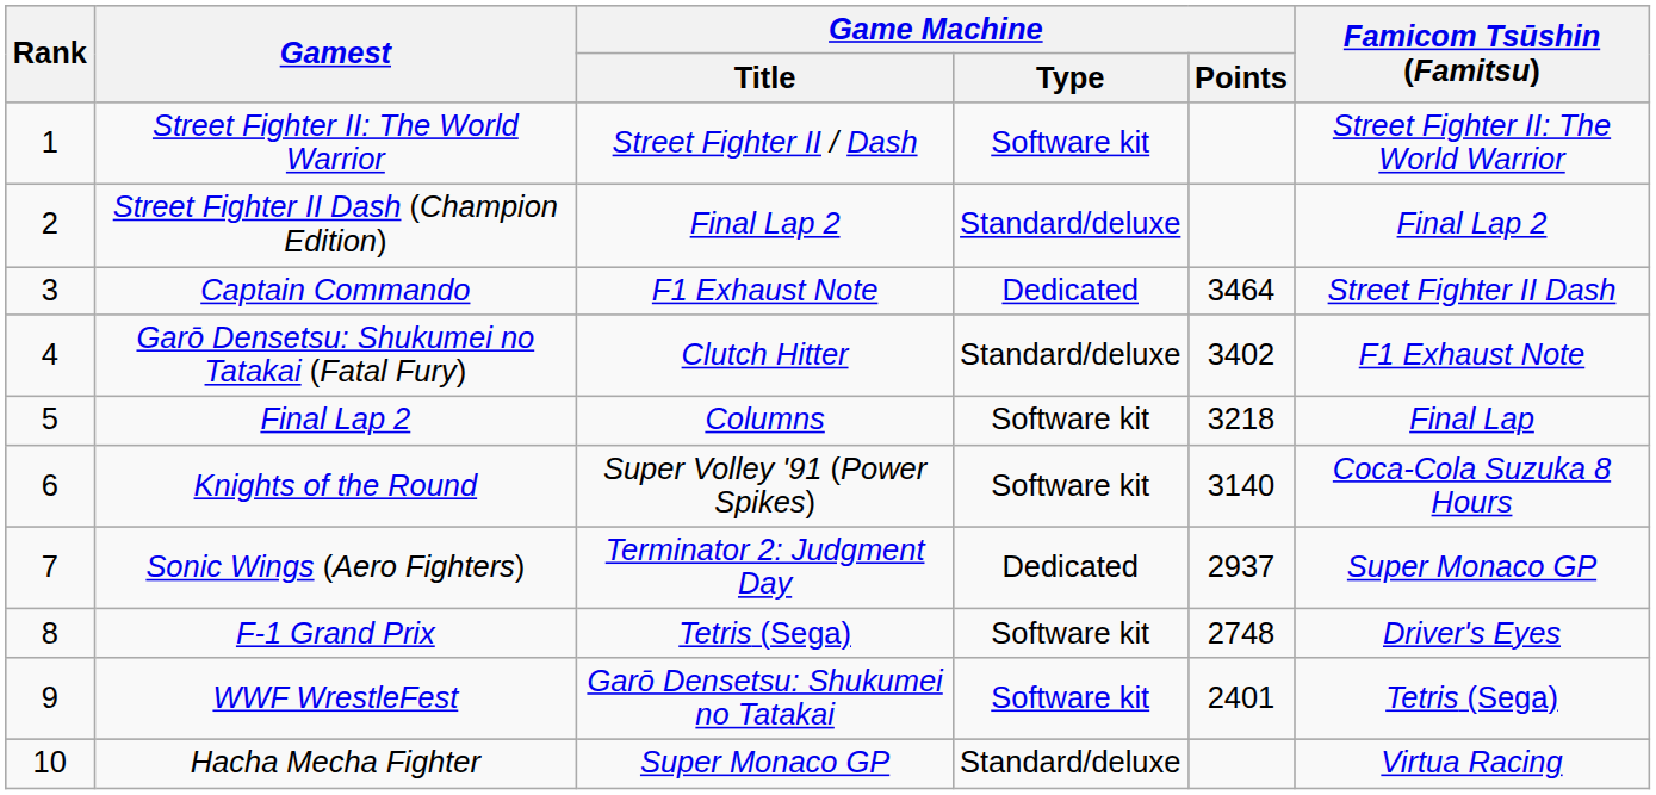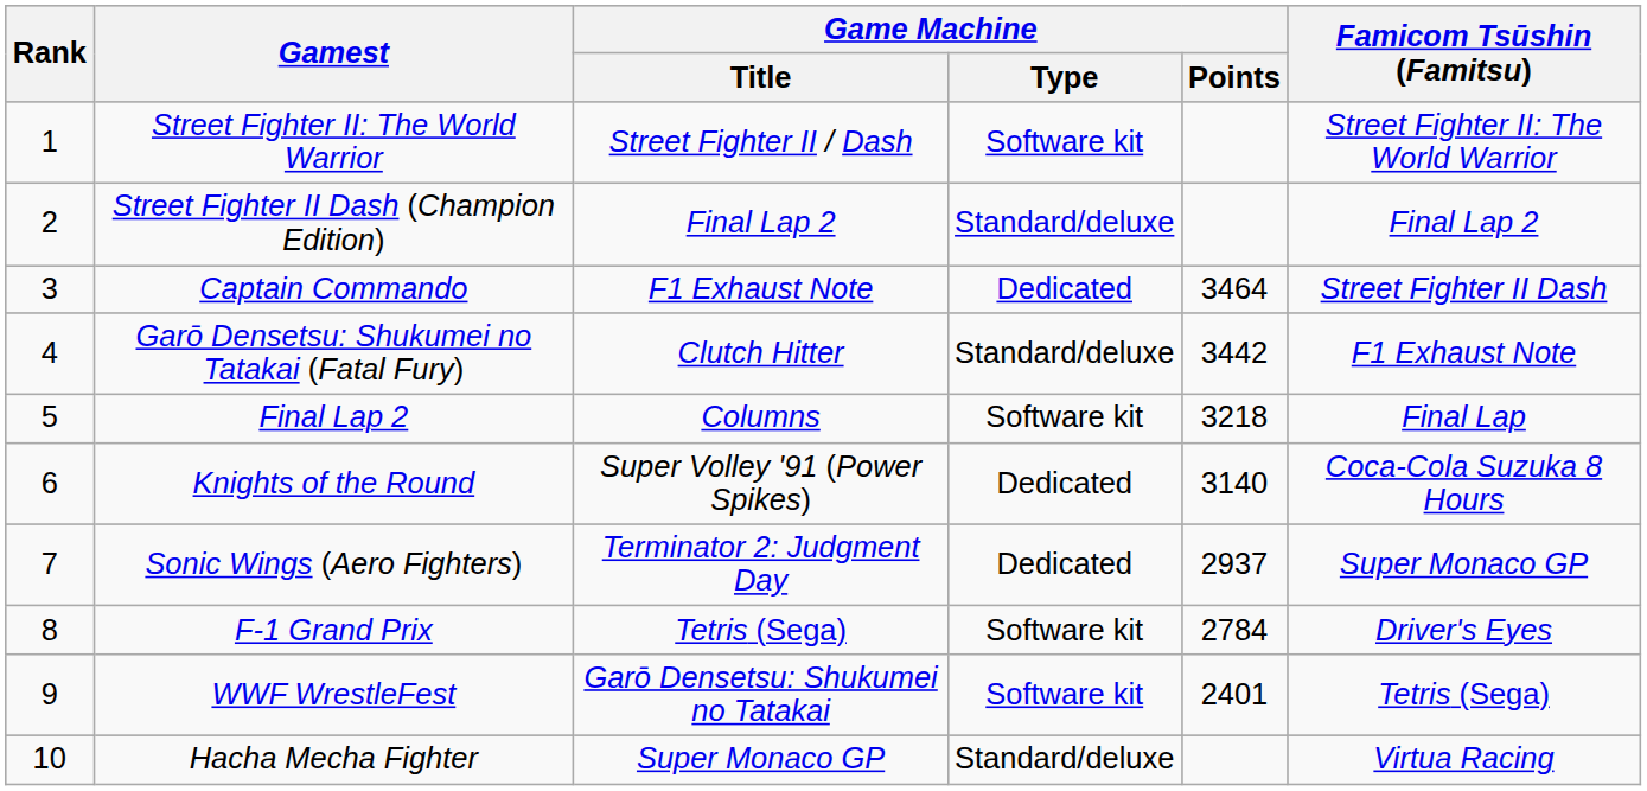 <table class="wikitable sortable" style="text-align:center">
 <tr>
 <th rowspan="2">Rank</th>
 <th rowspan="2"><em><a href='#'>Gamest</a></em></th>
 <th colspan="3"><em><a href='#'>Game Machine</a></em></th>
 <th rowspan="2"><em><a href='#'>Famicom Tsūshin</a></em> (<em>Famitsu</em>)</th>
 </tr>
 <tr>
 <th>Title</th>
 <th>Type</th>
 <th>Points</th>
 </tr>
 <tr>
 <td>1</td>
 <td><em><a href='#'>Street Fighter II: The World Warrior</a></em></td>
 <td><em><a href='#'>Street Fighter II</a> / <a href='#'>Dash</a></em></td>
 <td><a href='#'>Software kit</a></td>
 <td></td>
 <td><em><a href='#'>Street Fighter II: The World Warrior</a></em></td>
 </tr>
 <tr>
 <td>2</td>
 <td><em><a href='#'>Street Fighter II Dash</a></em> (<em>Champion Edition</em>)</td>
 <td><em><a href='#'>Final Lap 2</a></em></td>
 <td><a href='#'>Standard/deluxe</a></td>
 <td></td>
 <td><em><a href='#'>Final Lap 2</a></em></td>
 </tr>
 <tr>
 <td>3</td>
 <td><em><a href='#'>Captain Commando</a></em></td>
 <td><em><a href='#'>F1 Exhaust Note</a></em></td>
 <td><a href='#'>Dedicated</a></td>
 <td>3464</td>
 <td><em><a href='#'>Street Fighter II Dash</a></em></td>
 </tr>
 <tr>
 <td>4</td>
 <td><em><a href='#'>Garō Densetsu: Shukumei no Tatakai</a></em> (<em>Fatal Fury</em>)</td>
 <td><em><a href='#'>Clutch Hitter</a></em></td>
 <td>Standard/deluxe</td>
-<td>3402</td>
+<td>3442</td>
 <td><em><a href='#'>F1 Exhaust Note</a></em></td>
 </tr>
 <tr>
 <td>5</td>
 <td><em><a href='#'>Final Lap 2</a></em></td>
 <td><em><a href='#'>Columns</a></em></td>
 <td>Software kit</td>
 <td>3218</td>
 <td><em><a href='#'>Final Lap</a></em></td>
 </tr>
 <tr>
 <td>6</td>
 <td><em><a href='#'>Knights of the Round</a></em></td>
 <td><em>Super Volley '91</em> (<em>Power Spikes</em>)</td>
-<td>Software kit</td>
+<td>Dedicated</td>
 <td>3140</td>
 <td><em><a href='#'>Coca-Cola Suzuka 8 Hours</a></em></td>
 </tr>
 <tr>
 <td>7</td>
 <td><em><a href='#'>Sonic Wings</a></em> (<em>Aero Fighters</em>)</td>
 <td><em><a href='#'>Terminator 2: Judgment Day</a></em></td>
 <td>Dedicated</td>
 <td>2937</td>
 <td><em><a href='#'>Super Monaco GP</a></em></td>
 </tr>
 <tr>
 <td>8</td>
 <td><em><a href='#'>F-1 Grand Prix</a></em></td>
 <td><a href='#'><em>Tetris</em> (Sega)</a></td>
 <td>Software kit</td>
-<td>2748</td>
+<td>2784</td>
 <td><em><a href='#'>Driver's Eyes</a></em></td>
 </tr>
 <tr>
 <td>9</td>
 <td><em><a href='#'>WWF WrestleFest</a></em></td>
 <td><em><a href='#'>Garō Densetsu: Shukumei no Tatakai</a></em></td>
 <td><a href='#'>Software kit</a></td>
 <td>2401</td>
 <td><a href='#'><em>Tetris</em> (Sega)</a></td>
 </tr>
 <tr>
 <td>10</td>
 <td><em>Hacha Mecha Fighter</em></td>
 <td><em><a href='#'>Super Monaco GP</a></em></td>
 <td>Standard/deluxe</td>
 <td></td>
 <td><em><a href='#'>Virtua Racing</a></em></td>
 </tr>
 </table>
